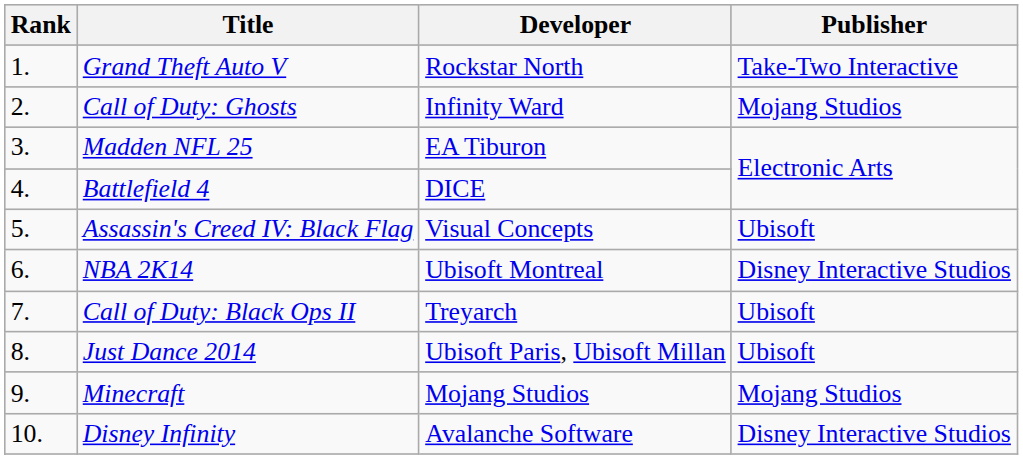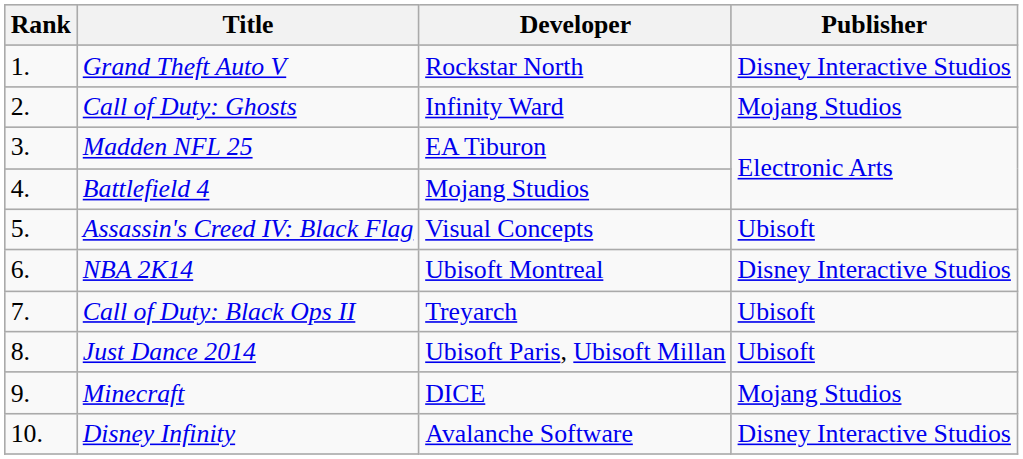 <table class="wikitable">
 <tr>
 <th>Rank</th>
 <th>Title</th>
 <th>Developer</th>
 <th>Publisher</th>
 </tr>
 <tr>
 <td>1.</td>
 <td><em><a href='#'>Grand Theft Auto V</a></em></td>
 <td><a href='#'>Rockstar North</a></td>
-<td><a href='#'>Take-Two Interactive</a></td>
+<td><a href='#'>Disney Interactive Studios</a></td>
 </tr>
 <tr>
 <td>2.</td>
 <td><em><a href='#'>Call of Duty: Ghosts</a></em></td>
 <td><a href='#'>Infinity Ward</a></td>
 <td><a href='#'>Mojang Studios</a></td>
 </tr>
 <tr>
 <td>3.</td>
 <td><em><a href='#'>Madden NFL 25</a></em></td>
 <td><a href='#'>EA Tiburon</a></td>
 <td rowspan="2"><a href='#'>Electronic Arts</a></td>
 </tr>
 <tr>
 <td>4.</td>
 <td><em><a href='#'>Battlefield 4</a></em></td>
-<td><a href='#'>DICE</a></td>
+<td><a href='#'>Mojang Studios</a></td>
 </tr>
 <tr>
 <td>5.</td>
 <td><em><a href='#'>Assassin's Creed IV: Black Flag</a></em></td>
 <td><a href='#'>Visual Concepts</a></td>
 <td><a href='#'>Ubisoft</a></td>
 </tr>
 <tr>
 <td>6.</td>
 <td><em><a href='#'>NBA 2K14</a></em></td>
 <td><a href='#'>Ubisoft Montreal</a></td>
 <td><a href='#'>Disney Interactive Studios</a></td>
 </tr>
 <tr>
 <td>7.</td>
 <td><em><a href='#'>Call of Duty: Black Ops II</a> </em></td>
 <td><a href='#'>Treyarch</a></td>
 <td><a href='#'>Ubisoft</a></td>
 </tr>
 <tr>
 <td>8.</td>
 <td><em><a href='#'>Just Dance 2014</a></em></td>
 <td><a href='#'>Ubisoft Paris</a>, <a href='#'>Ubisoft Millan</a></td>
 <td><a href='#'>Ubisoft</a></td>
 </tr>
 <tr>
 <td>9.</td>
 <td><em><a href='#'>Minecraft</a></em></td>
-<td><a href='#'>Mojang Studios</a></td>
+<td><a href='#'>DICE</a></td>
 <td><a href='#'>Mojang Studios</a></td>
 </tr>
 <tr>
 <td>10.</td>
 <td><em><a href='#'>Disney Infinity</a></em></td>
 <td><a href='#'>Avalanche Software</a></td>
 <td><a href='#'>Disney Interactive Studios</a></td>
 </tr>
 </table>
